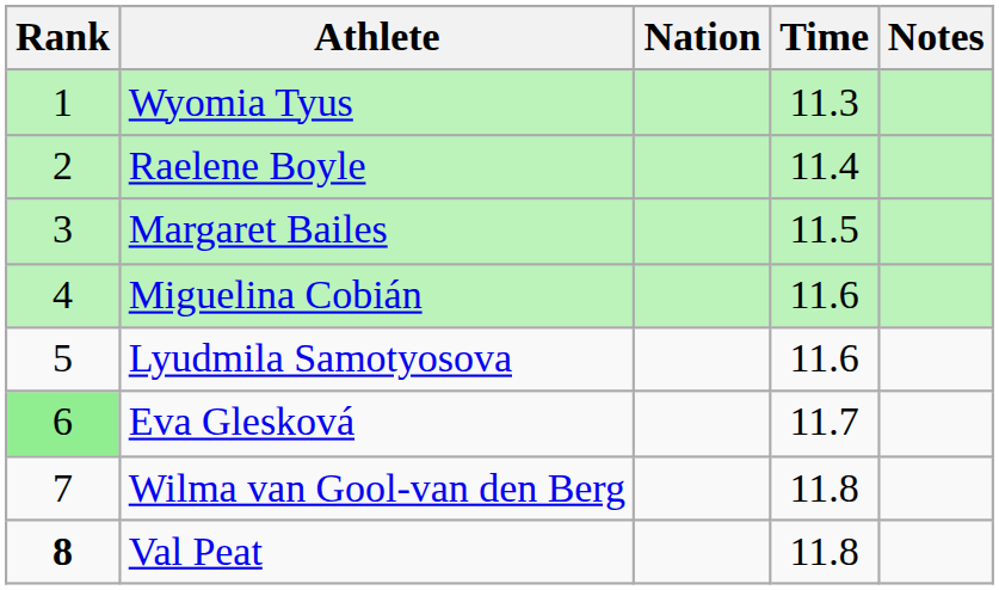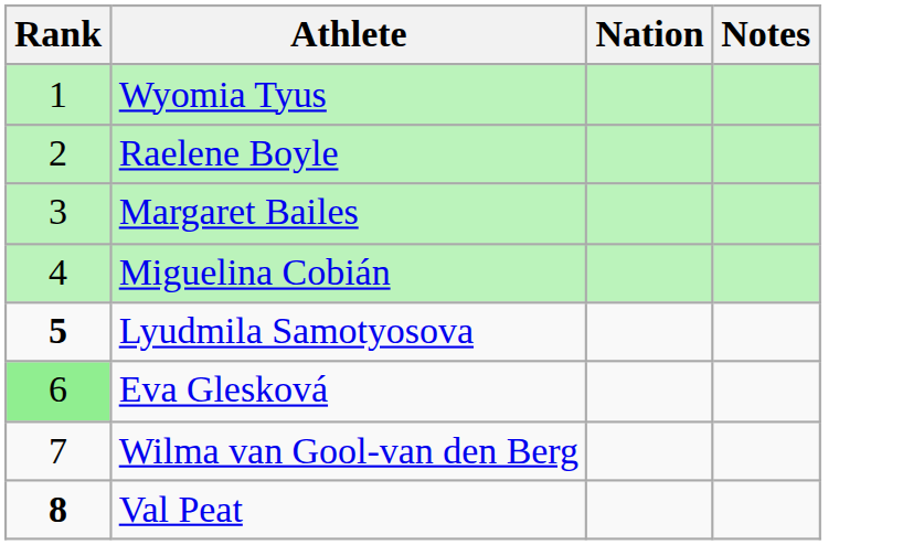 <table class="wikitable sortable" style="text-align:center">
 <tr>
 <th>Rank</th>
 <th>Athlete</th>
 <th>Nation</th>
-<th>Time</th>
 <th>Notes</th>
 </tr>
 <tr bgcolor=bbf3bb>
 <td>1</td>
 <td align=left><a href='#'>Wyomia Tyus</a></td>
 <td align=left></td>
-<td>11.3</td>
 <td></td>
 </tr>
 <tr bgcolor=bbf3bb>
 <td>2</td>
 <td align=left><a href='#'>Raelene Boyle</a></td>
 <td align=left></td>
-<td>11.4</td>
 <td></td>
 </tr>
 <tr bgcolor=bbf3bb>
 <td>3</td>
 <td align=left><a href='#'>Margaret Bailes</a></td>
 <td align=left></td>
-<td>11.5</td>
 <td></td>
 </tr>
 <tr bgcolor=bbf3bb>
 <td>4</td>
 <td align=left><a href='#'>Miguelina Cobián</a></td>
 <td align=left></td>
-<td>11.6</td>
 <td></td>
 </tr>
 <tr>
-<td>5</td>
+<td><strong>5</strong></td>
 <td align=left><a href='#'>Lyudmila Samotyosova</a></td>
 <td align=left></td>
-<td>11.6</td>
 <td></td>
 </tr>
 <tr>
 <td style="background: lightgreen;">6</td>
 <td align=left><a href='#'>Eva Glesková</a></td>
 <td align=left></td>
-<td>11.7</td>
 <td></td>
 </tr>
 <tr>
 <td>7</td>
 <td align=left><a href='#'>Wilma van Gool-van den Berg</a></td>
 <td align=left></td>
-<td>11.8</td>
 <td></td>
 </tr>
 <tr>
 <td><strong>8</strong></td>
 <td align=left><a href='#'>Val Peat</a></td>
 <td align=left></td>
-<td>11.8</td>
 <td></td>
 </tr>
 </table>
